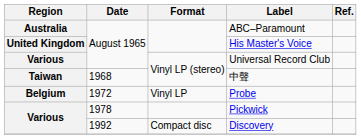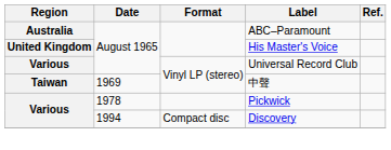 <table class="wikitable plainrowheaders">
 <tr>
 <th scope="col">Region</th>
 <th scope="col">Date</th>
 <th scope="col">Format</th>
 <th scope="col">Label</th>
 <th scope="col">Ref.</th>
 </tr>
 <tr>
 <th scope="row">Australia</th>
 <td rowspan="3">August 1965</td>
 <td rowspan="2"></td>
 <td>ABC–Paramount</td>
 <td></td>
 </tr>
 <tr>
 <th scope="row">United Kingdom</th>
 <td><a href='#'>His Master's Voice</a></td>
 <td></td>
 </tr>
 <tr>
 <th scope="row">Various</th>
 <td rowspan="2">Vinyl LP (stereo)</td>
 <td>Universal Record Club</td>
 <td></td>
 </tr>
 <tr>
 <th scope="row">Taiwan</th>
-<td>1968</td>
+<td>1969</td>
 <td>中聲</td>
-<td></td>
-</tr>
-<tr>
-<th scope="row">Belgium</th>
-<td>1972</td>
-<td>Vinyl LP</td>
-<td><a href='#'>Probe</a></td>
 <td></td>
 </tr>
 <tr>
 <th scope="row" rowspan="2">Various</th>
 <td>1978</td>
 <td></td>
 <td><a href='#'>Pickwick</a></td>
 <td></td>
 </tr>
 <tr>
-<td>1992</td>
+<td>1994</td>
 <td>Compact disc</td>
 <td><a href='#'>Discovery</a></td>
 <td></td>
 </tr>
 <tr>
 </tr>
 </table>
